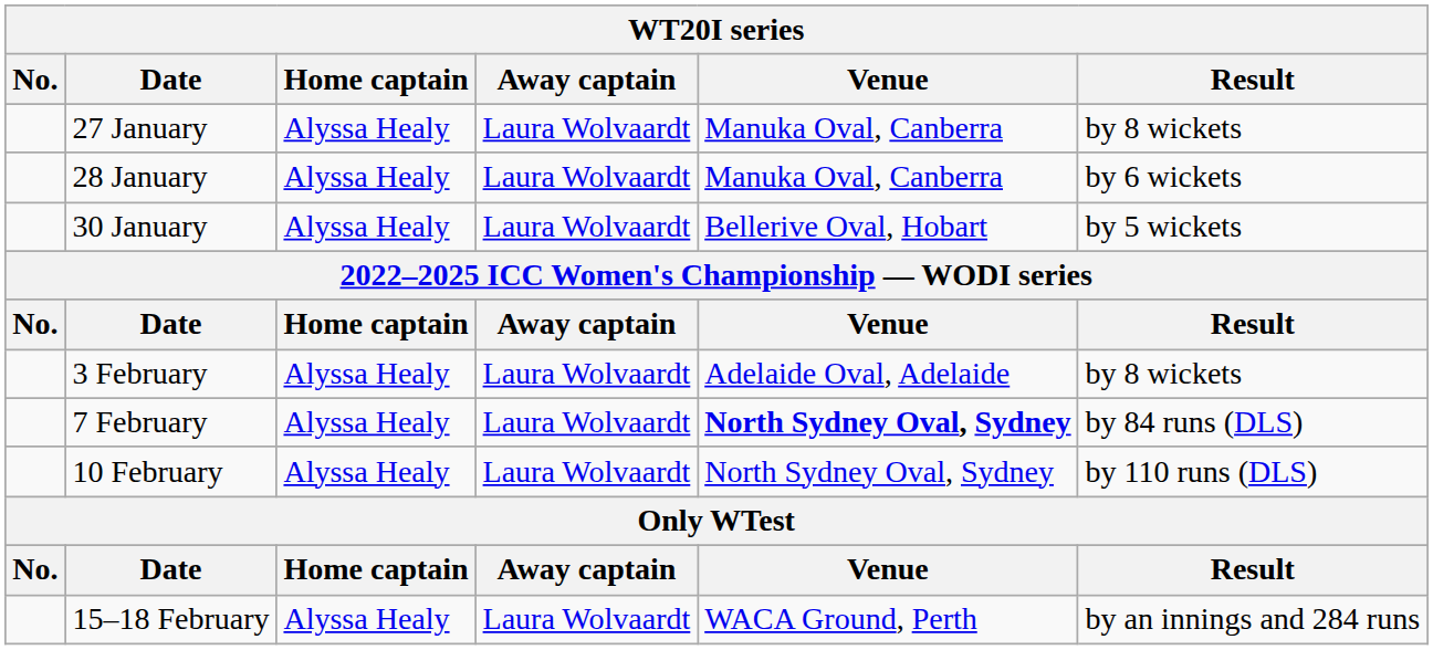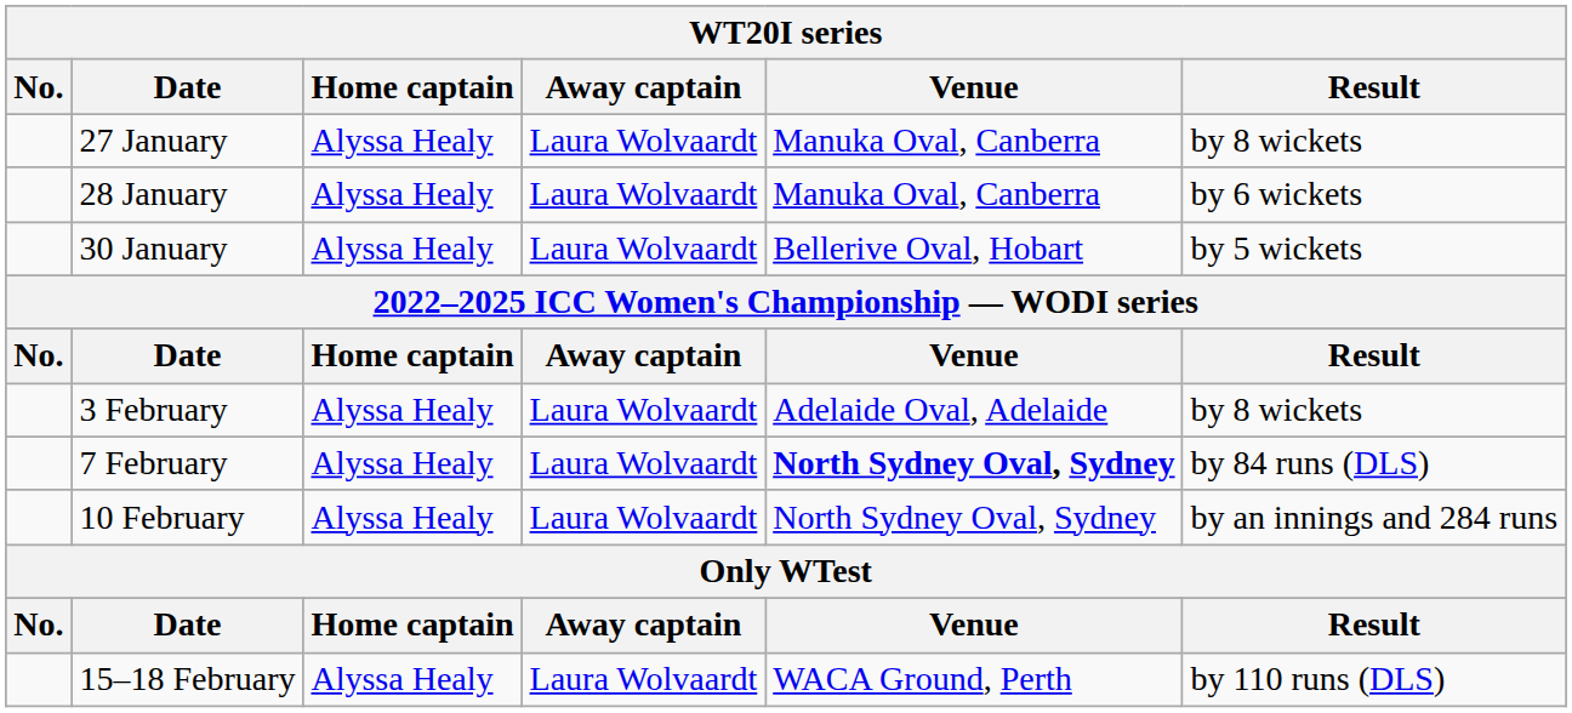 <table class="wikitable">
 <tr>
 <th colspan="9">WT20I series</th>
 </tr>
 <tr>
 <th>No.</th>
 <th>Date</th>
 <th>Home captain</th>
 <th>Away captain</th>
 <th>Venue</th>
 <th>Result</th>
 </tr>
 <tr>
 <td></td>
 <td>27 January</td>
 <td><a href='#'>Alyssa Healy</a></td>
 <td><a href='#'>Laura Wolvaardt</a></td>
 <td><a href='#'>Manuka Oval</a>, <a href='#'>Canberra</a></td>
 <td> by 8 wickets</td>
 </tr>
 <tr>
 <td></td>
 <td>28 January</td>
 <td><a href='#'>Alyssa Healy</a></td>
 <td><a href='#'>Laura Wolvaardt</a></td>
 <td><a href='#'>Manuka Oval</a>, <a href='#'>Canberra</a></td>
 <td> by 6 wickets</td>
 </tr>
 <tr>
 <td></td>
 <td>30 January</td>
 <td><a href='#'>Alyssa Healy</a></td>
 <td><a href='#'>Laura Wolvaardt</a></td>
 <td><a href='#'>Bellerive Oval</a>, <a href='#'>Hobart</a></td>
 <td> by 5 wickets</td>
 </tr>
 <tr>
 <th colspan="9"><a href='#'>2022–2025 ICC Women's Championship</a> — WODI series</th>
 </tr>
 <tr>
 <th>No.</th>
 <th>Date</th>
 <th>Home captain</th>
 <th>Away captain</th>
 <th>Venue</th>
 <th>Result</th>
 </tr>
 <tr>
 <td></td>
 <td>3 February</td>
 <td><a href='#'>Alyssa Healy</a></td>
 <td><a href='#'>Laura Wolvaardt</a></td>
 <td><a href='#'>Adelaide Oval</a>, <a href='#'>Adelaide</a></td>
 <td> by 8 wickets</td>
 </tr>
 <tr>
 <td></td>
 <td>7 February</td>
 <td><a href='#'>Alyssa Healy</a></td>
 <td><a href='#'>Laura Wolvaardt</a></td>
 <td><strong><a href='#'>North Sydney Oval</a>, <a href='#'>Sydney</a></strong></td>
 <td> by 84 runs (<a href='#'>DLS</a>)</td>
 </tr>
 <tr>
 <td></td>
 <td>10 February</td>
 <td><a href='#'>Alyssa Healy</a></td>
 <td><a href='#'>Laura Wolvaardt</a></td>
 <td><a href='#'>North Sydney Oval</a>, <a href='#'>Sydney</a></td>
-<td> by 110 runs (<a href='#'>DLS</a>)</td>
+<td> by an innings and 284 runs</td>
 </tr>
 <tr>
 <th colspan="9">Only WTest</th>
 </tr>
 <tr>
 <th>No.</th>
 <th>Date</th>
 <th>Home captain</th>
 <th>Away captain</th>
 <th>Venue</th>
 <th>Result</th>
 </tr>
 <tr>
 <td></td>
 <td>15–18 February</td>
 <td><a href='#'>Alyssa Healy</a></td>
 <td><a href='#'>Laura Wolvaardt</a></td>
 <td><a href='#'>WACA Ground</a>, <a href='#'>Perth</a></td>
-<td> by an innings and 284 runs</td>
+<td> by 110 runs (<a href='#'>DLS</a>)</td>
 </tr>
 </table>
